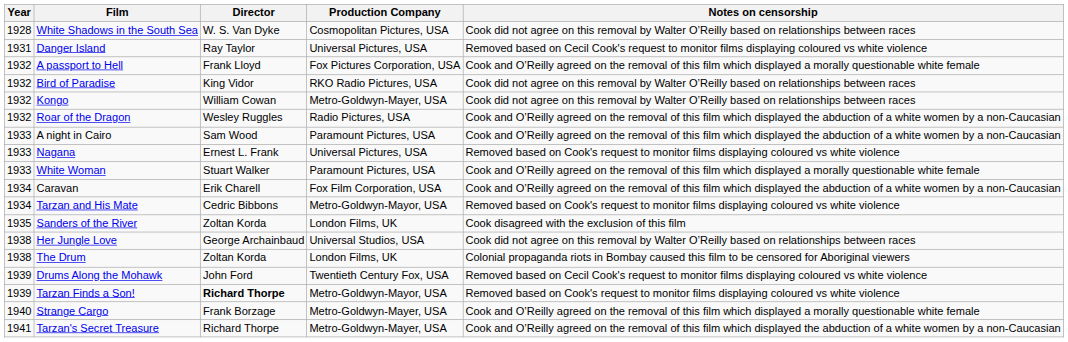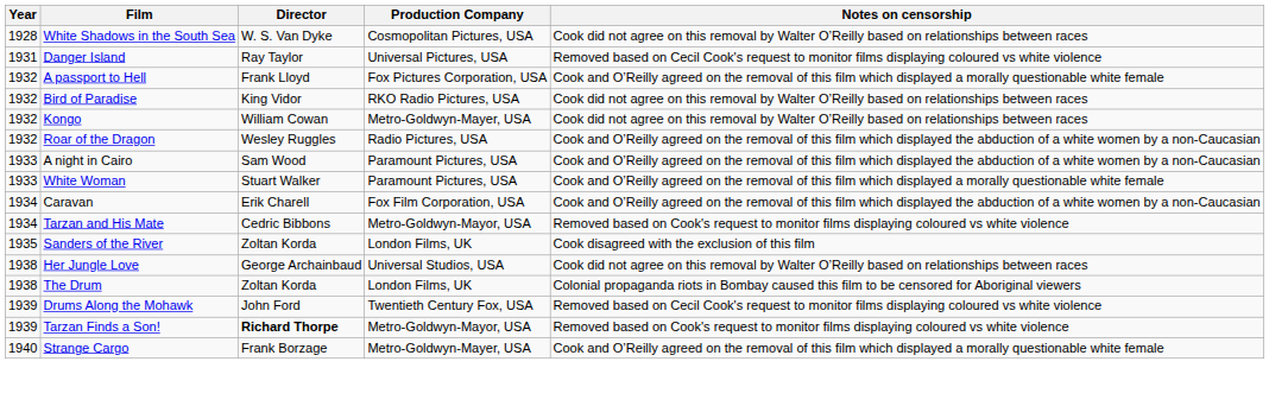 <table class="wikitable">
 <tr>
 <th>Year</th>
 <th>Film</th>
 <th>Director</th>
 <th>Production Company</th>
 <th>Notes on censorship</th>
 </tr>
 <tr>
 <td>1928</td>
 <td><a href='#'>White Shadows in the South Sea</a></td>
 <td>W. S. Van Dyke</td>
 <td>Cosmopolitan Pictures, USA</td>
 <td>Cook did not agree on this removal by Walter O’Reilly based on relationships between races</td>
 </tr>
 <tr>
 <td>1931</td>
 <td><a href='#'>Danger Island</a></td>
 <td>Ray Taylor</td>
 <td>Universal Pictures, USA</td>
 <td>Removed based on Cecil Cook's request to monitor films displaying coloured vs white violence </td>
 </tr>
 <tr>
 <td>1932</td>
 <td><a href='#'>A passport to Hell</a></td>
 <td>Frank Lloyd</td>
 <td>Fox Pictures Corporation, USA</td>
 <td>Cook and O’Reilly agreed on the removal of this film which displayed a morally questionable white female</td>
 </tr>
 <tr>
 <td>1932</td>
 <td><a href='#'>Bird of Paradise</a></td>
 <td>King Vidor</td>
 <td>RKO Radio Pictures, USA</td>
 <td>Cook did not agree on this removal by Walter O’Reilly based on relationships between races</td>
 </tr>
 <tr>
 <td>1932</td>
 <td><a href='#'>Kongo</a></td>
 <td>William Cowan</td>
 <td>Metro-Goldwyn-Mayer, USA</td>
 <td>Cook did not agree on this removal by Walter O’Reilly based on relationships between races</td>
 </tr>
 <tr>
 <td>1932</td>
 <td><a href='#'>Roar of the Dragon</a></td>
 <td>Wesley Ruggles</td>
 <td>Radio Pictures, USA</td>
 <td>Cook and O’Reilly agreed on the removal of this film which displayed the abduction of a white women by a non-Caucasian </td>
 </tr>
 <tr>
 <td>1933</td>
 <td>A night in Cairo</td>
 <td>Sam Wood</td>
 <td>Paramount Pictures, USA</td>
 <td>Cook and O’Reilly agreed on the removal of this film which displayed the abduction of a white women by a non-Caucasian </td>
-</tr>
-<tr>
-<td>1933</td>
-<td><a href='#'>Nagana</a></td>
-<td>Ernest L. Frank</td>
-<td>Universal Pictures, USA</td>
-<td>Removed based on Cook's request to monitor films displaying coloured vs white violence </td>
 </tr>
 <tr>
 <td>1933</td>
 <td><a href='#'>White Woman</a></td>
 <td>Stuart Walker</td>
 <td>Paramount Pictures, USA</td>
 <td>Cook and O’Reilly agreed on the removal of this film which displayed a morally questionable white female</td>
 </tr>
 <tr>
 <td>1934</td>
 <td>Caravan</td>
 <td>Erik Charell</td>
 <td>Fox Film Corporation, USA</td>
 <td>Cook and O’Reilly agreed on the removal of this film which displayed the abduction of a white women by a non-Caucasian </td>
 </tr>
 <tr>
 <td>1934</td>
 <td><a href='#'>Tarzan and His Mate</a></td>
 <td>Cedric Bibbons</td>
 <td>Metro-Goldwyn-Mayor, USA</td>
 <td>Removed based on Cook's request to monitor films displaying coloured vs white violence </td>
 </tr>
 <tr>
 <td>1935</td>
 <td><a href='#'>Sanders of the River</a></td>
 <td>Zoltan Korda</td>
 <td>London Films, UK</td>
 <td>Cook disagreed with the exclusion of this film</td>
 </tr>
 <tr>
 <td>1938</td>
 <td><a href='#'>Her Jungle Love</a></td>
 <td>George Archainbaud</td>
 <td>Universal Studios, USA</td>
 <td>Cook did not agree on this removal by Walter O’Reilly based on relationships between races</td>
 </tr>
 <tr>
 <td>1938</td>
 <td><a href='#'>The Drum</a></td>
 <td>Zoltan Korda</td>
 <td>London Films, UK</td>
 <td>Colonial propaganda riots in Bombay caused this film to be censored for Aboriginal viewers</td>
 </tr>
 <tr>
 <td>1939</td>
 <td><a href='#'>Drums Along the Mohawk</a></td>
 <td>John Ford</td>
 <td>Twentieth Century Fox, USA</td>
 <td>Removed based on Cecil Cook's request to monitor films displaying coloured vs white violence </td>
 </tr>
 <tr>
 <td>1939</td>
 <td><a href='#'>Tarzan Finds a Son!</a></td>
 <td><strong>Richard Thorpe</strong></td>
 <td>Metro-Goldwyn-Mayor, USA</td>
 <td>Removed based on Cook's request to monitor films displaying coloured vs white violence</td>
 </tr>
 <tr>
 <td>1940</td>
 <td><a href='#'>Strange Cargo</a></td>
 <td>Frank Borzage</td>
 <td>Metro-Goldwyn-Mayer, USA</td>
 <td>Cook and O’Reilly agreed on the removal of this film which displayed a morally questionable white female</td>
 </tr>
-<tr>
-<td>1941</td>
-<td><a href='#'>Tarzan's Secret Treasure</a></td>
-<td>Richard Thorpe</td>
-<td>Metro-Goldwyn-Mayer, USA</td>
-<td>Cook and O’Reilly agreed on the removal of this film which displayed the abduction of a white women by a non-Caucasian </td>
-</tr>
 </table>
